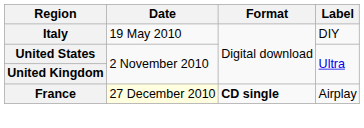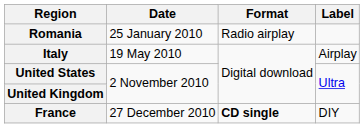 <table class="wikitable plainrowheaders unsortable">
 <tr>
 <th>Region</th>
 <th>Date</th>
 <th>Format</th>
 <th>Label</th>
 </tr>
 <tr>
+<th scope="row">Romania</th>
+<td>25 January 2010</td>
+<td>Radio airplay</td>
+<td></td>
+</tr>
+<tr>
 <th scope="row">Italy</th>
 <td>19 May 2010</td>
 <td rowspan="3">Digital download</td>
-<td>DIY</td>
+<td>Airplay</td>
 </tr>
 <tr>
 <th scope="row">United States</th>
 <td rowspan="2">2 November 2010</td>
 <td rowspan="2"><a href='#'>Ultra</a></td>
 </tr>
 <tr>
 <th scope="row">United Kingdom</th>
 </tr>
 <tr>
 <th scope="row">France</th>
-<td style="background: lightyellow;">27 December 2010</td>
+<td>27 December 2010</td>
 <td><strong>CD single</strong></td>
-<td>Airplay</td>
+<td>DIY</td>
 </tr>
 </table>
